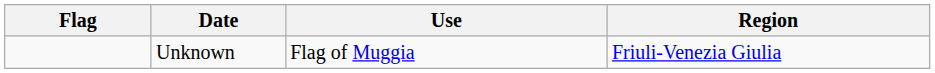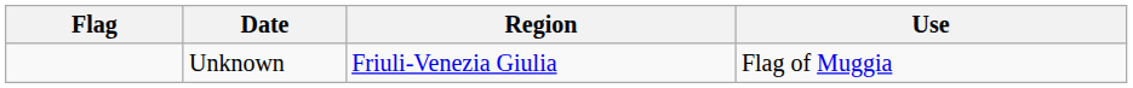 <table class="wikitable">
 <tr>
 <th style="width:110px;">Flag</th>
 <th style="width:100px;">Date</th>
+<th style="width:250px;">Region</th>
 <th style="width:250px;">Use</th>
-<th style="width:250px;">Region</th>
 </tr>
 <tr>
 <td></td>
 <td>Unknown</td>
+<td><a href='#'>Friuli-Venezia Giulia</a></td>
 <td>Flag of <a href='#'>Muggia</a></td>
-<td><a href='#'>Friuli-Venezia Giulia</a></td>
 </tr>
 </table>
